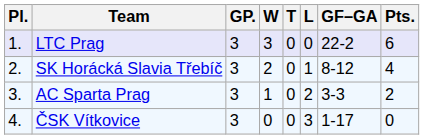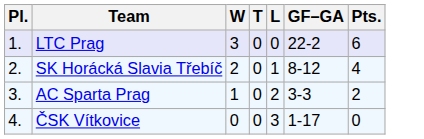 <table class="wikitable">
 <tr>
 <th>Pl.</th>
 <th>Team</th>
-<th>GP.</th>
 <th>W</th>
 <th>T</th>
 <th>L</th>
 <th>GF–GA</th>
 <th>Pts.</th>
 </tr>
 <tr bgcolor="#e6e6fa">
 <td>1.</td>
 <td><a href='#'>LTC Prag</a></td>
 <td>3</td>
-<td>3</td>
 <td>0</td>
 <td>0</td>
 <td>22-2</td>
 <td>6</td>
 </tr>
 <tr bgcolor="#f0f8ff">
 <td>2.</td>
 <td><a href='#'>SK Horácká Slavia Třebíč</a></td>
-<td>3</td>
 <td>2</td>
 <td>0</td>
 <td>1</td>
 <td>8-12</td>
 <td>4</td>
 </tr>
 <tr bgcolor="#f0f8ff">
 <td>3.</td>
 <td><a href='#'>AC Sparta Prag</a></td>
-<td>3</td>
 <td>1</td>
 <td>0</td>
 <td>2</td>
 <td>3-3</td>
 <td>2</td>
 </tr>
 <tr bgcolor="#f0f8ff">
 <td>4.</td>
 <td><a href='#'>ČSK Vítkovice</a></td>
-<td>3</td>
 <td>0</td>
 <td>0</td>
 <td>3</td>
 <td>1-17</td>
 <td>0</td>
 </tr>
 </table>
